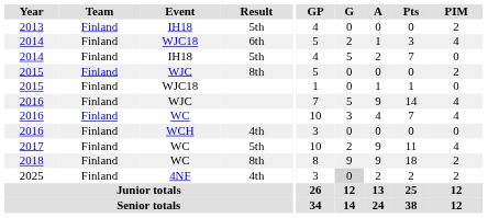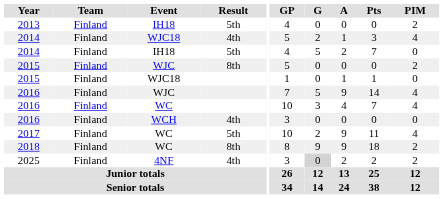 <table border="0" cellpadding="1" cellspacing="0" ID="Table3" style="text-align:center; width:40em;">
 <tr bgcolor="#e0e0e0">
 <th>Year</th>
 <th>Team</th>
 <th>Event</th>
 <th>Result</th>
 <th rowspan="100" bgcolor="#ffffff"></th>
 <th>GP</th>
 <th>G</th>
 <th>A</th>
 <th>Pts</th>
 <th>PIM</th>
 </tr>
 <tr>
 <td><a href='#'>2013</a></td>
 <td><a href='#'>Finland</a></td>
 <td><a href='#'>IH18</a></td>
 <td>5th</td>
 <td>4</td>
 <td>0</td>
 <td>0</td>
 <td>0</td>
 <td>2</td>
 </tr>
 <tr bgcolor="#f0f0f0">
 <td><a href='#'>2014</a></td>
 <td>Finland</td>
 <td><a href='#'>WJC18</a></td>
-<td>6th</td>
+<td>4th</td>
 <td>5</td>
 <td>2</td>
 <td>1</td>
 <td>3</td>
 <td>4</td>
 </tr>
 <tr>
 <td><a href='#'>2014</a></td>
 <td>Finland</td>
 <td>IH18</td>
 <td>5th</td>
 <td>4</td>
 <td>5</td>
 <td>2</td>
 <td>7</td>
 <td>0</td>
 </tr>
 <tr bgcolor="#f0f0f0">
 <td><a href='#'>2015</a></td>
 <td><a href='#'>Finland</a></td>
 <td><a href='#'>WJC</a></td>
 <td>8th</td>
 <td>5</td>
 <td>0</td>
 <td>0</td>
 <td>0</td>
 <td>2</td>
 </tr>
 <tr>
 <td><a href='#'>2015</a></td>
 <td>Finland</td>
 <td>WJC18</td>
 <td></td>
 <td>1</td>
 <td>0</td>
 <td>1</td>
 <td>1</td>
 <td>0</td>
 </tr>
 <tr bgcolor="#f0f0f0">
 <td><a href='#'>2016</a></td>
 <td>Finland</td>
 <td>WJC</td>
 <td></td>
 <td>7</td>
 <td>5</td>
 <td>9</td>
 <td>14</td>
 <td>4</td>
 </tr>
 <tr>
 <td><a href='#'>2016</a></td>
 <td><a href='#'>Finland</a></td>
 <td><a href='#'>WC</a></td>
 <td></td>
 <td>10</td>
 <td>3</td>
 <td>4</td>
 <td>7</td>
 <td>4</td>
 </tr>
 <tr bgcolor="#f0f0f0">
 <td><a href='#'>2016</a></td>
 <td>Finland</td>
 <td><a href='#'>WCH</a></td>
 <td>4th</td>
 <td>3</td>
 <td>0</td>
 <td>0</td>
 <td>0</td>
 <td>0</td>
 </tr>
 <tr>
 <td><a href='#'>2017</a></td>
 <td>Finland</td>
 <td>WC</td>
 <td>5th</td>
 <td>10</td>
 <td>2</td>
 <td>9</td>
 <td>11</td>
 <td>4</td>
 </tr>
 <tr bgcolor="#f0f0f0">
 <td><a href='#'>2018</a></td>
 <td>Finland</td>
 <td>WC</td>
 <td>8th</td>
 <td>8</td>
 <td>9</td>
 <td>9</td>
 <td>18</td>
 <td>2</td>
 </tr>
 <tr>
 <td>2025</td>
 <td>Finland</td>
 <td><a href='#'>4NF</a></td>
 <td>4th</td>
 <td>3</td>
 <td style="background: lightgrey;">0</td>
 <td>2</td>
 <td>2</td>
 <td>2</td>
 </tr>
 <tr bgcolor="#e0e0e0">
 <th colspan="4">Junior totals</th>
 <th>26</th>
 <th>12</th>
 <th>13</th>
 <th>25</th>
 <th>12</th>
 </tr>
 <tr bgcolor="#e0e0e0">
 <th colspan="4">Senior totals</th>
 <th>34</th>
 <th>14</th>
 <th>24</th>
 <th>38</th>
 <th>12</th>
 </tr>
 </table>
